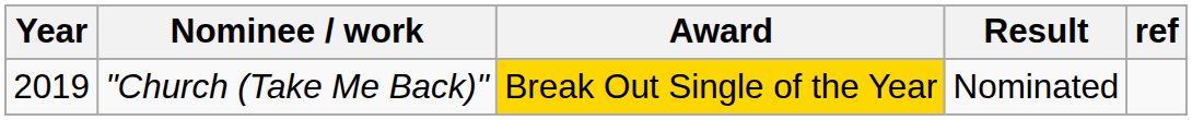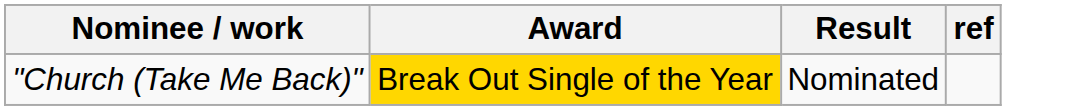 <table class="wikitable">
 <tr>
-<th>Year</th>
 <th>Nominee / work</th>
 <th>Award</th>
 <th>Result</th>
 <th>ref</th>
 </tr>
 <tr>
-<td>2019</td>
 <td><em>"Church (Take Me Back)"</em></td>
 <td style="background: gold;">Break Out Single of the Year</td>
 <td>Nominated</td>
 <td></td>
 </tr>
 </table>
